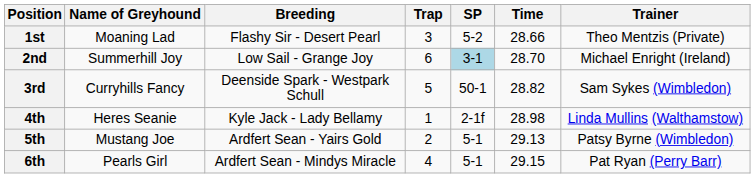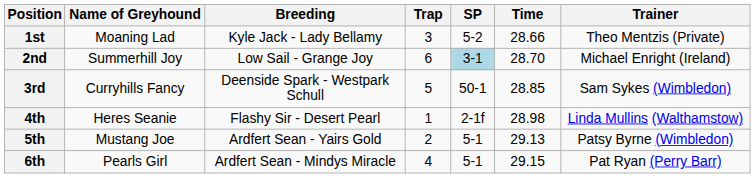 <table class="wikitable" style="text-align: center">
 <tr>
 <th width=50>Position</th>
 <th width=180>Name of Greyhound</th>
 <th width=280>Breeding</th>
 <th width=50>Trap</th>
 <th width=50>SP</th>
 <th width=80>Time</th>
 <th width=250>Trainer</th>
 </tr>
 <tr>
 <th>1st</th>
 <td>Moaning Lad</td>
-<td>Flashy Sir - Desert Pearl</td>
+<td>Kyle Jack - Lady Bellamy</td>
 <td>3</td>
 <td>5-2</td>
 <td>28.66</td>
 <td>Theo Mentzis (Private)</td>
 </tr>
 <tr>
 <th>2nd</th>
 <td>Summerhill Joy</td>
 <td>Low Sail - Grange Joy</td>
 <td>6</td>
 <td style="background: lightblue;">3-1</td>
 <td>28.70</td>
 <td>Michael Enright (Ireland)</td>
 </tr>
 <tr>
 <th>3rd</th>
 <td>Curryhills Fancy</td>
 <td>Deenside Spark - Westpark Schull</td>
 <td>5</td>
 <td>50-1</td>
-<td>28.82</td>
+<td>28.85</td>
 <td>Sam Sykes <a href='#'>(Wimbledon)</a></td>
 </tr>
 <tr>
 <th>4th</th>
 <td>Heres Seanie</td>
-<td>Kyle Jack - Lady Bellamy</td>
+<td>Flashy Sir - Desert Pearl</td>
 <td>1</td>
 <td>2-1f</td>
 <td>28.98</td>
 <td><a href='#'>Linda Mullins</a> <a href='#'>(Walthamstow)</a></td>
 </tr>
 <tr>
 <th>5th</th>
 <td>Mustang Joe</td>
 <td>Ardfert Sean - Yairs Gold</td>
 <td>2</td>
 <td>5-1</td>
 <td>29.13</td>
 <td>Patsy Byrne <a href='#'>(Wimbledon)</a></td>
 </tr>
 <tr>
 <th>6th</th>
 <td>Pearls Girl</td>
 <td>Ardfert Sean - Mindys Miracle</td>
 <td>4</td>
 <td>5-1</td>
 <td>29.15</td>
 <td>Pat Ryan <a href='#'>(Perry Barr)</a></td>
 </tr>
 </table>
